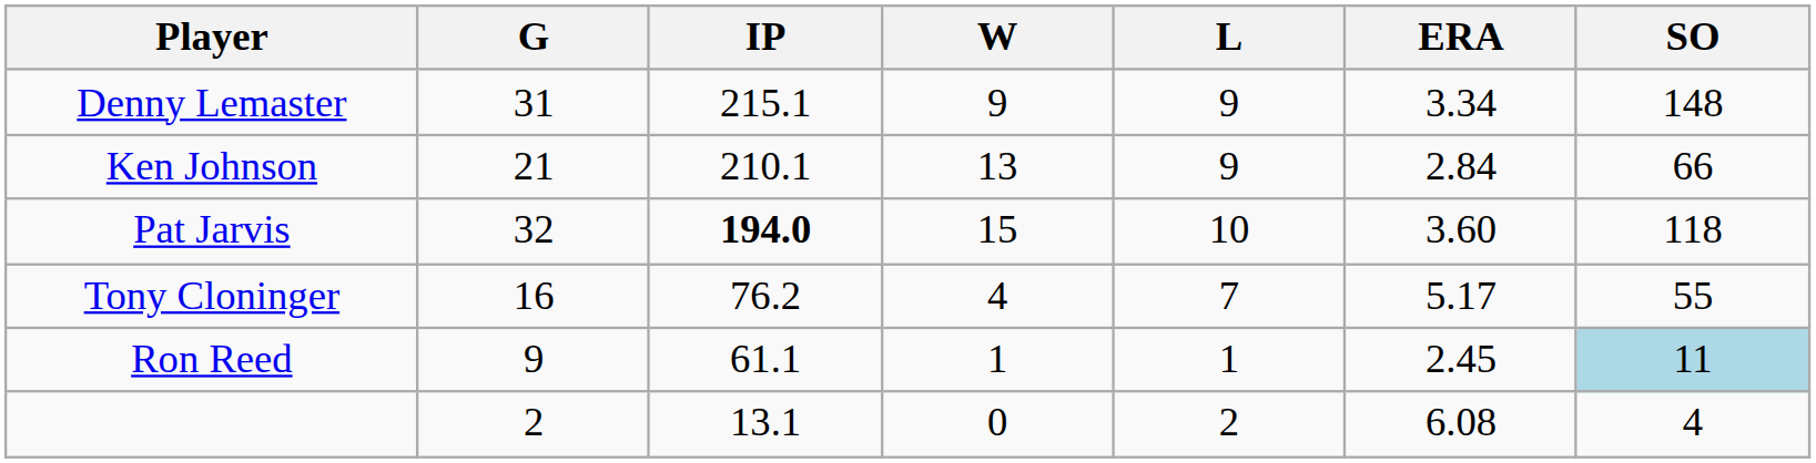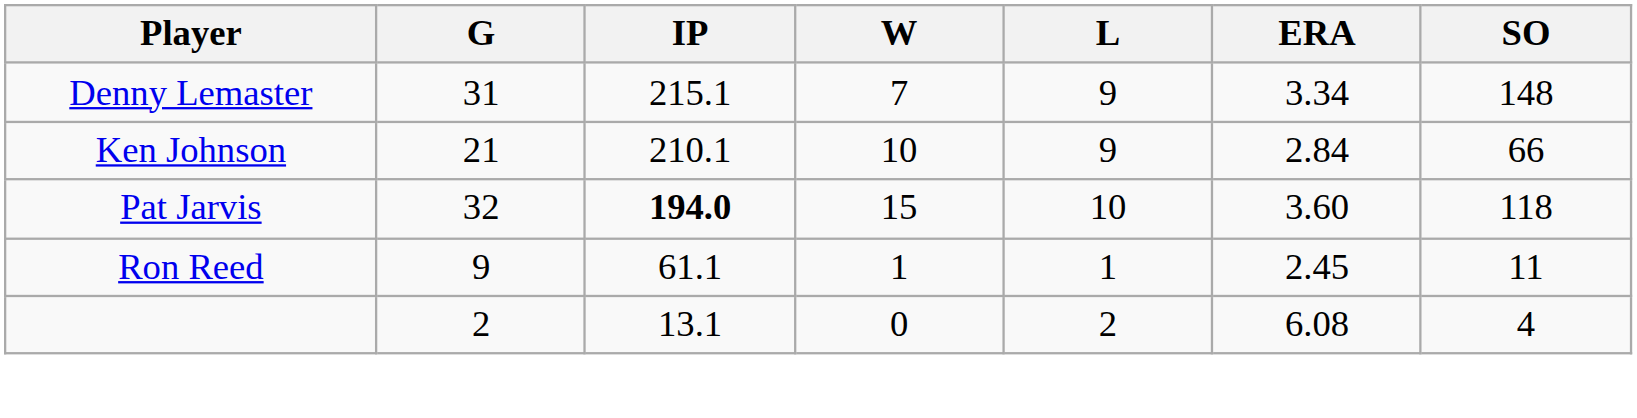 <table class="wikitable sortable">
 <tr>
 <th bgcolor="#DDDDFF" width="16%">Player</th>
 <th bgcolor="#DDDDFF" width="9%">G</th>
 <th bgcolor="#DDDDFF" width="9%">IP</th>
 <th bgcolor="#DDDDFF" width="9%">W</th>
 <th bgcolor="#DDDDFF" width="9%">L</th>
 <th bgcolor="#DDDDFF" width="9%">ERA</th>
 <th bgcolor="#DDDDFF" width="9%">SO</th>
 </tr>
 <tr align="center">
 <td><a href='#'>Denny Lemaster</a></td>
 <td>31</td>
 <td>215.1</td>
-<td>9</td>
+<td>7</td>
 <td>9</td>
 <td>3.34</td>
 <td>148</td>
 </tr>
 <tr align=center>
 <td><a href='#'>Ken Johnson</a></td>
 <td>21</td>
 <td>210.1</td>
-<td>13</td>
+<td>10</td>
 <td>9</td>
 <td>2.84</td>
 <td>66</td>
 </tr>
 <tr align=center>
 <td><a href='#'>Pat Jarvis</a></td>
 <td>32</td>
 <td><strong>194.0</strong></td>
 <td>15</td>
 <td>10</td>
 <td>3.60</td>
 <td>118</td>
 </tr>
 <tr align=center>
-<td><a href='#'>Tony Cloninger</a></td>
-<td>16</td>
-<td>76.2</td>
-<td>4</td>
-<td>7</td>
-<td>5.17</td>
-<td>55</td>
-</tr>
-<tr align=center>
 <td><a href='#'>Ron Reed</a></td>
 <td>9</td>
 <td>61.1</td>
 <td>1</td>
 <td>1</td>
 <td>2.45</td>
-<td style="background: lightblue;">11</td>
+<td>11</td>
 </tr>
 <tr align=center>
 <td></td>
 <td>2</td>
 <td>13.1</td>
 <td>0</td>
 <td>2</td>
 <td>6.08</td>
 <td>4</td>
 </tr>
 </table>
